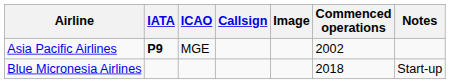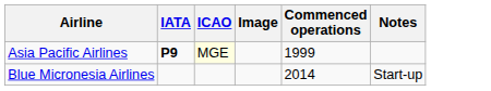 <table class="wikitable sortable">
 <tr valign="middle">
 <th>Airline</th>
 <th><a href='#'>IATA</a></th>
 <th><a href='#'>ICAO</a></th>
-<th><a href='#'>Callsign</a></th>
 <th>Image</th>
 <th>Commenced<br>operations</th>
 <th>Notes</th>
 </tr>
 <tr>
 <td><a href='#'>Asia Pacific Airlines</a></td>
 <td><strong>P9</strong></td>
-<td>MGE</td>
+<td style="background: lightyellow;">MGE</td>
 <td></td>
-<td></td>
-<td>2002</td>
+<td>1999</td>
 <td></td>
 </tr>
 <tr>
 <td><a href='#'>Blue Micronesia Airlines</a></td>
 <td></td>
 <td></td>
 <td></td>
-<td></td>
-<td>2018</td>
+<td>2014</td>
 <td>Start-up</td>
 </tr>
 </table>
